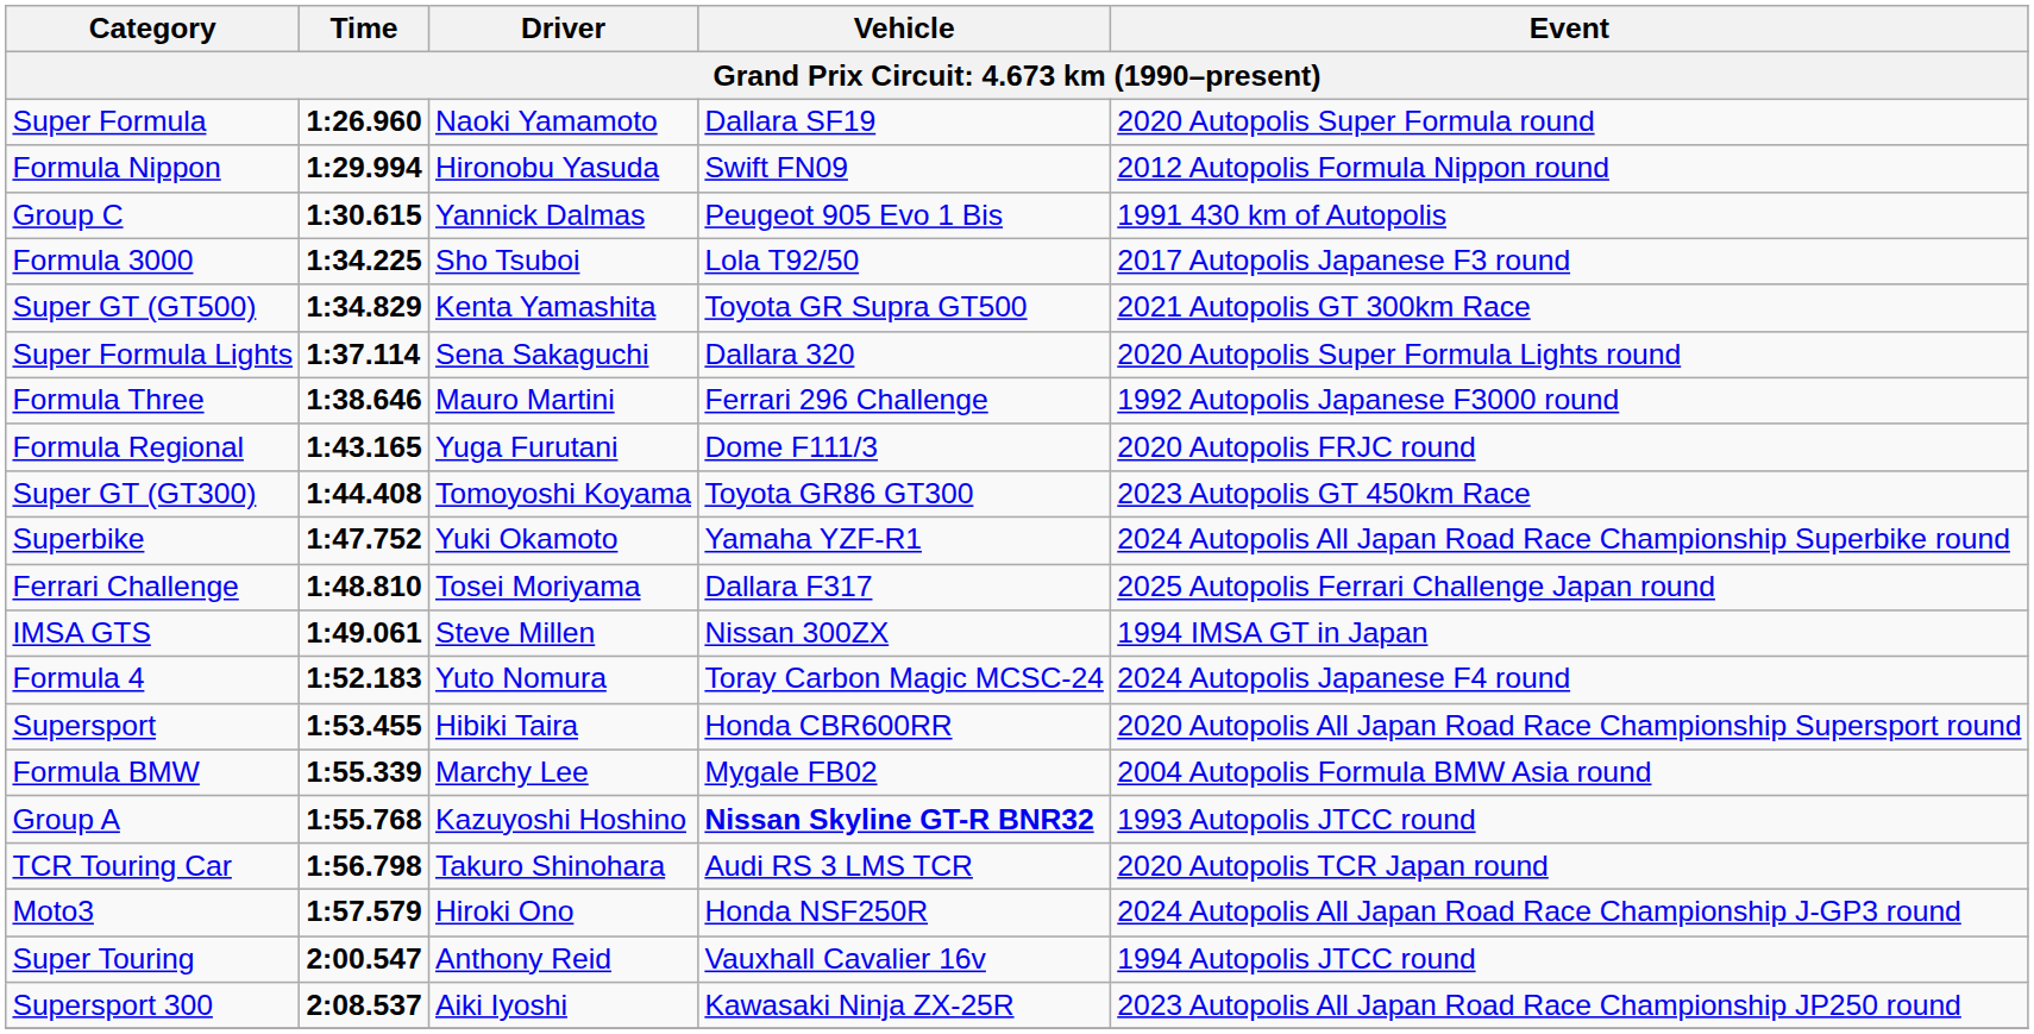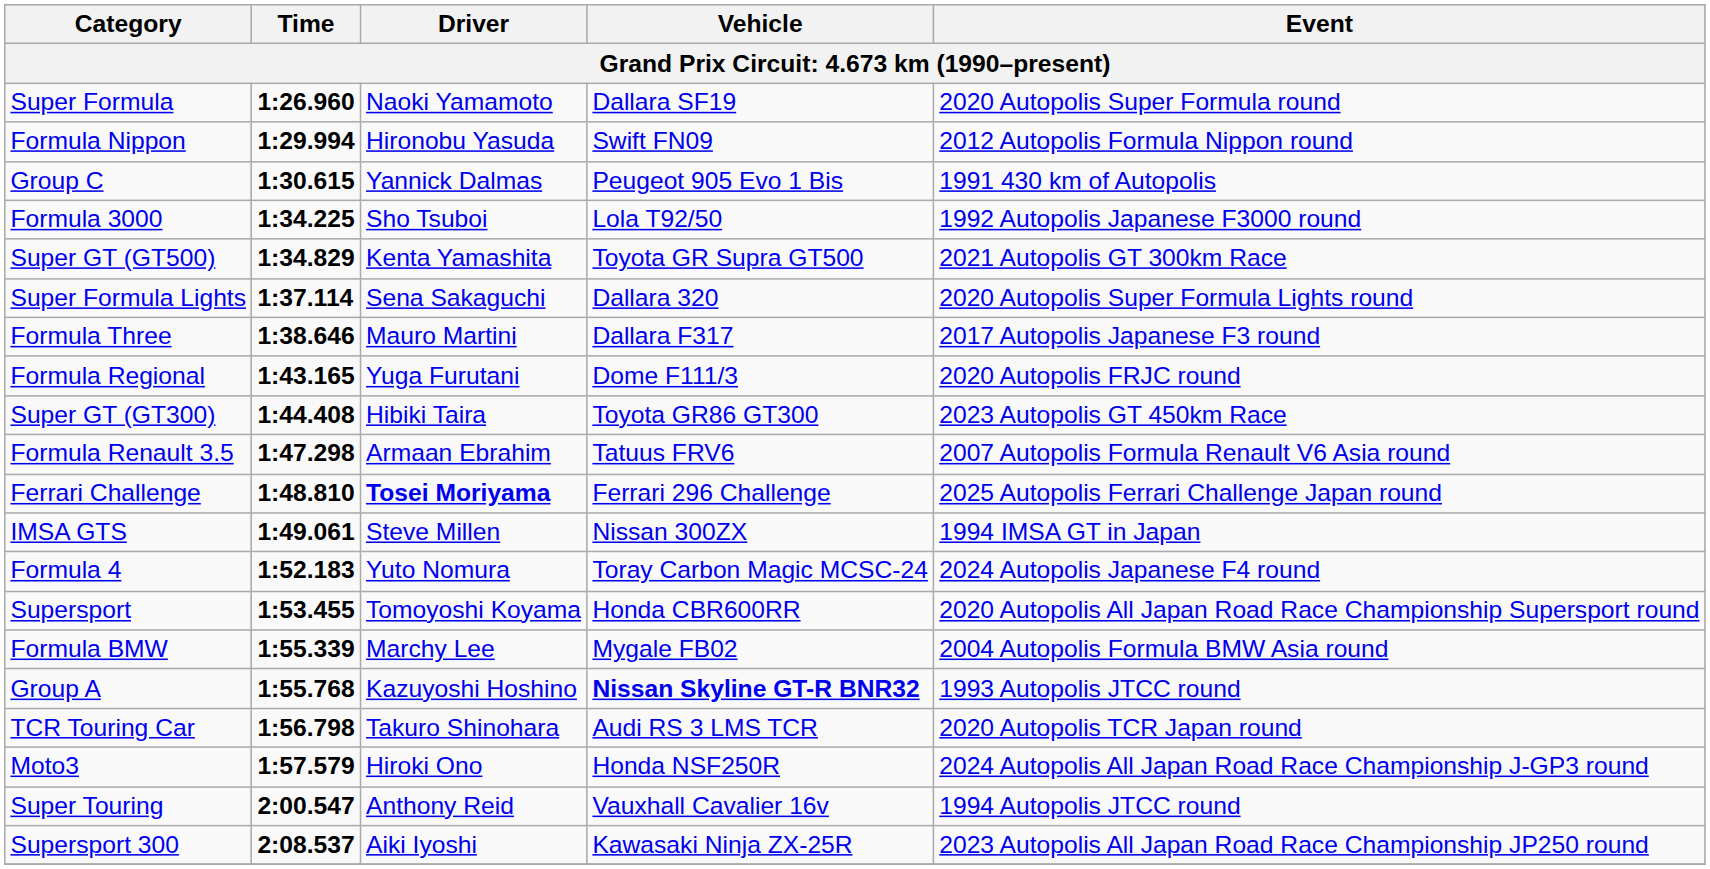 <table class="wikitable">
 <tr>
 <th>Category</th>
 <th>Time</th>
 <th>Driver</th>
 <th>Vehicle</th>
 <th>Event</th>
 </tr>
 <tr>
 <th colspan=5>Grand Prix Circuit: 4.673 km (1990–present)</th>
 </tr>
 <tr>
 <td><a href='#'>Super Formula</a></td>
 <td><strong>1:26.960</strong></td>
 <td><a href='#'>Naoki Yamamoto</a></td>
 <td><a href='#'>Dallara SF19</a></td>
 <td><a href='#'>2020 Autopolis Super Formula round</a></td>
 </tr>
 <tr>
 <td><a href='#'>Formula Nippon</a></td>
 <td><strong>1:29.994</strong></td>
 <td><a href='#'>Hironobu Yasuda</a></td>
 <td><a href='#'>Swift FN09</a></td>
 <td><a href='#'>2012 Autopolis Formula Nippon round</a></td>
 </tr>
 <tr>
 <td><a href='#'>Group C</a></td>
 <td><strong>1:30.615</strong></td>
 <td><a href='#'>Yannick Dalmas</a></td>
 <td><a href='#'>Peugeot 905 Evo 1 Bis</a></td>
 <td><a href='#'>1991 430 km of Autopolis</a></td>
 </tr>
 <tr>
 <td><a href='#'>Formula 3000</a></td>
 <td><strong>1:34.225</strong></td>
 <td><a href='#'>Sho Tsuboi</a></td>
 <td><a href='#'>Lola T92/50</a></td>
-<td><a href='#'>2017 Autopolis Japanese F3 round</a></td>
+<td><a href='#'>1992 Autopolis Japanese F3000 round</a></td>
 </tr>
 <tr>
 <td><a href='#'>Super GT (GT500)</a></td>
 <td><strong>1:34.829</strong></td>
 <td><a href='#'>Kenta Yamashita</a></td>
 <td><a href='#'>Toyota GR Supra GT500</a></td>
 <td><a href='#'>2021 Autopolis GT 300km Race</a></td>
 </tr>
 <tr>
 <td><a href='#'>Super Formula Lights</a></td>
 <td><strong>1:37.114</strong></td>
 <td><a href='#'>Sena Sakaguchi</a></td>
 <td><a href='#'>Dallara 320</a></td>
 <td><a href='#'>2020 Autopolis Super Formula Lights round</a></td>
 </tr>
 <tr>
 <td><a href='#'>Formula Three</a></td>
 <td><strong>1:38.646</strong></td>
 <td><a href='#'>Mauro Martini</a></td>
-<td><a href='#'>Ferrari 296 Challenge</a></td>
-<td><a href='#'>1992 Autopolis Japanese F3000 round</a></td>
+<td><a href='#'>Dallara F317</a></td>
+<td><a href='#'>2017 Autopolis Japanese F3 round</a></td>
 </tr>
 <tr>
 <td><a href='#'>Formula Regional</a></td>
 <td><strong>1:43.165</strong></td>
 <td><a href='#'>Yuga Furutani</a></td>
 <td><a href='#'>Dome F111/3</a></td>
 <td><a href='#'>2020 Autopolis FRJC round</a></td>
 </tr>
 <tr>
 <td><a href='#'>Super GT (GT300)</a></td>
 <td><strong>1:44.408</strong></td>
-<td><a href='#'>Tomoyoshi Koyama</a></td>
+<td><a href='#'>Hibiki Taira</a></td>
 <td><a href='#'>Toyota GR86 GT300</a></td>
 <td><a href='#'>2023 Autopolis GT 450km Race</a></td>
 </tr>
 <tr>
-<td><a href='#'>Superbike</a></td>
-<td><strong>1:47.752</strong></td>
-<td><a href='#'>Yuki Okamoto</a></td>
-<td><a href='#'>Yamaha YZF-R1</a></td>
-<td><a href='#'>2024 Autopolis All Japan Road Race Championship Superbike round</a></td>
+<td><a href='#'>Formula Renault 3.5</a></td>
+<td><strong>1:47.298</strong></td>
+<td><a href='#'>Armaan Ebrahim</a></td>
+<td><a href='#'>Tatuus FRV6</a></td>
+<td><a href='#'>2007 Autopolis Formula Renault V6 Asia round</a></td>
 </tr>
 <tr>
 <td><a href='#'>Ferrari Challenge</a></td>
 <td><strong>1:48.810</strong></td>
-<td><a href='#'>Tosei Moriyama</a></td>
-<td><a href='#'>Dallara F317</a></td>
+<td><strong><a href='#'>Tosei Moriyama</a></strong></td>
+<td><a href='#'>Ferrari 296 Challenge</a></td>
 <td><a href='#'>2025 Autopolis Ferrari Challenge Japan round</a></td>
 </tr>
 <tr>
 <td><a href='#'>IMSA GTS</a></td>
 <td><strong>1:49.061</strong></td>
 <td><a href='#'>Steve Millen</a></td>
 <td><a href='#'>Nissan 300ZX</a></td>
 <td><a href='#'>1994 IMSA GT in Japan</a></td>
 </tr>
 <tr>
 <td><a href='#'>Formula 4</a></td>
 <td><strong>1:52.183</strong></td>
 <td><a href='#'>Yuto Nomura</a></td>
 <td><a href='#'>Toray Carbon Magic MCSC-24</a></td>
 <td><a href='#'>2024 Autopolis Japanese F4 round</a></td>
 </tr>
 <tr>
 <td><a href='#'>Supersport</a></td>
 <td><strong>1:53.455</strong></td>
-<td><a href='#'>Hibiki Taira</a></td>
+<td><a href='#'>Tomoyoshi Koyama</a></td>
 <td><a href='#'>Honda CBR600RR</a></td>
 <td><a href='#'>2020 Autopolis All Japan Road Race Championship Supersport round</a></td>
 </tr>
 <tr>
 <td><a href='#'>Formula BMW</a></td>
 <td><strong>1:55.339</strong></td>
 <td><a href='#'>Marchy Lee</a></td>
 <td><a href='#'>Mygale FB02</a></td>
 <td><a href='#'>2004 Autopolis Formula BMW Asia round</a></td>
 </tr>
 <tr>
 <td><a href='#'>Group A</a></td>
 <td><strong>1:55.768</strong></td>
 <td><a href='#'>Kazuyoshi Hoshino</a></td>
 <td><strong><a href='#'>Nissan Skyline GT-R BNR32</a></strong></td>
 <td><a href='#'>1993 Autopolis JTCC round</a></td>
 </tr>
 <tr>
 <td><a href='#'>TCR Touring Car</a></td>
 <td><strong>1:56.798</strong></td>
 <td><a href='#'>Takuro Shinohara</a></td>
 <td><a href='#'>Audi RS 3 LMS TCR</a></td>
 <td><a href='#'>2020 Autopolis TCR Japan round</a></td>
 </tr>
 <tr>
 <td><a href='#'>Moto3</a></td>
 <td><strong>1:57.579</strong></td>
 <td><a href='#'>Hiroki Ono</a></td>
 <td><a href='#'>Honda NSF250R</a></td>
 <td><a href='#'>2024 Autopolis All Japan Road Race Championship J-GP3 round</a></td>
 </tr>
 <tr>
 <td><a href='#'>Super Touring</a></td>
 <td><strong>2:00.547</strong></td>
 <td><a href='#'>Anthony Reid</a></td>
 <td><a href='#'>Vauxhall Cavalier 16v</a></td>
 <td><a href='#'>1994 Autopolis JTCC round</a></td>
 </tr>
 <tr>
 <td><a href='#'>Supersport 300</a></td>
 <td><strong>2:08.537</strong></td>
 <td><a href='#'>Aiki Iyoshi</a></td>
 <td><a href='#'>Kawasaki Ninja ZX-25R</a></td>
 <td><a href='#'>2023 Autopolis All Japan Road Race Championship JP250 round</a></td>
 </tr>
 <tr>
 </tr>
 </table>
